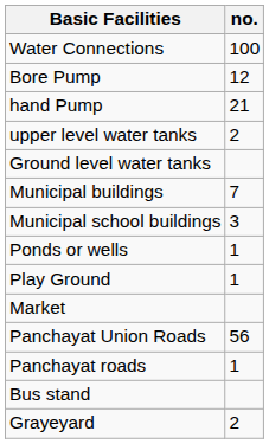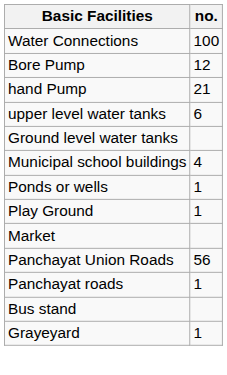 <table class="wikitable">
 <tr>
 <th>Basic Facilities</th>
 <th>no.</th>
 </tr>
 <tr>
 <td>Water Connections</td>
 <td>100</td>
 </tr>
 <tr>
 <td>Bore Pump</td>
 <td>12</td>
 </tr>
 <tr>
 <td>hand Pump</td>
 <td>21</td>
 </tr>
 <tr>
 <td>upper level water tanks</td>
-<td>2</td>
+<td>6</td>
 </tr>
 <tr>
 <td>Ground level water tanks</td>
 <td></td>
 </tr>
 <tr>
-<td>Municipal buildings</td>
-<td>7</td>
-</tr>
-<tr>
 <td>Municipal school buildings</td>
-<td>3</td>
+<td>4</td>
 </tr>
 <tr>
 <td>Ponds or wells</td>
 <td>1</td>
 </tr>
 <tr>
 <td>Play Ground</td>
 <td>1</td>
 </tr>
 <tr>
 <td>Market</td>
 <td></td>
 </tr>
 <tr>
 <td>Panchayat Union Roads</td>
 <td>56</td>
 </tr>
 <tr>
 <td>Panchayat roads</td>
 <td>1</td>
 </tr>
 <tr>
 <td>Bus stand</td>
 <td></td>
 </tr>
 <tr>
 <td>Grayeyard</td>
-<td>2</td>
+<td>1</td>
 </tr>
 </table>
